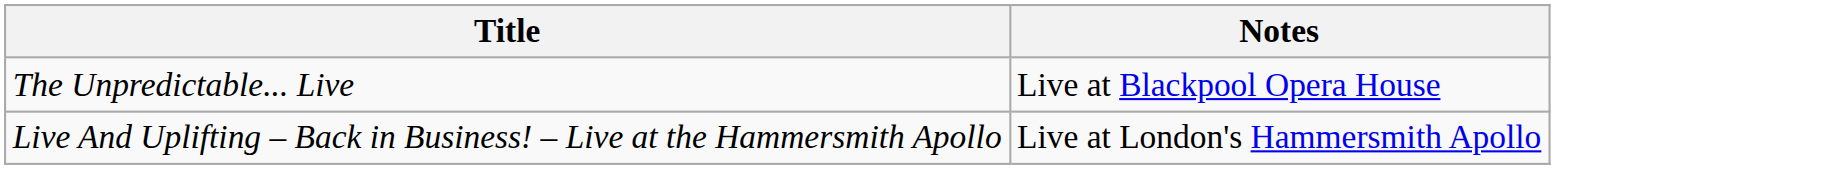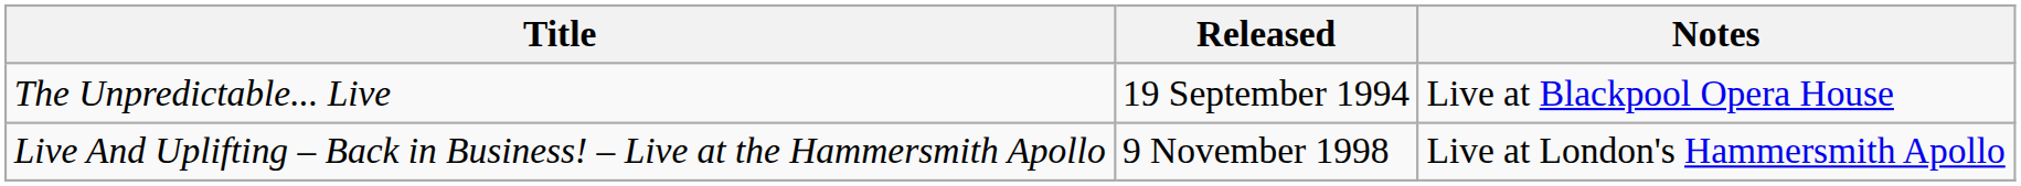 <table class="wikitable">
 <tr>
 <th>Title</th>
+<th>Released</th>
 <th>Notes</th>
 </tr>
 <tr>
 <td><em>The Unpredictable... Live</em></td>
+<td>19 September 1994</td>
 <td>Live at <a href='#'>Blackpool Opera House</a></td>
 </tr>
 <tr>
 <td><em>Live And Uplifting – Back in Business! – Live at the Hammersmith Apollo</em></td>
+<td>9 November 1998</td>
 <td>Live at London's <a href='#'>Hammersmith Apollo</a></td>
 </tr>
 </table>
